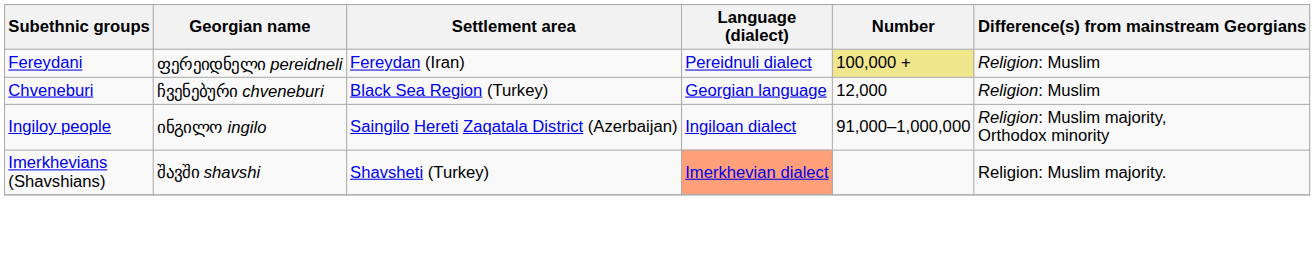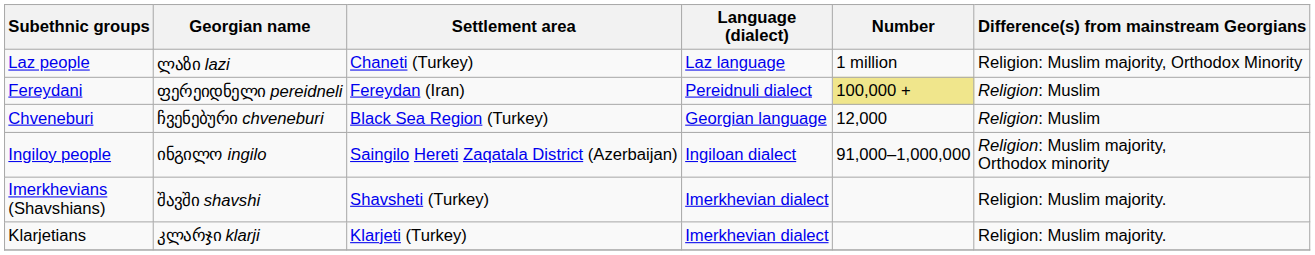 <table class="wikitable">
 <tr>
 <th>Subethnic groups</th>
 <th>Georgian name</th>
 <th>Settlement area</th>
 <th>Language <br>(dialect)</th>
 <th>Number</th>
 <th>Difference(s) from mainstream Georgians<br></th>
+</tr>
+<tr>
+<td><a href='#'>Laz people</a></td>
+<td>ლაზი <em>lazi</em></td>
+<td><a href='#'>Chaneti</a> (Turkey)</td>
+<td><a href='#'>Laz language</a></td>
+<td>1 million</td>
+<td>Religion: Muslim majority, Orthodox Minority</td>
 </tr>
 <tr>
 <td><a href='#'>Fereydani</a></td>
 <td>ფერეიდნელი <em>pereidneli</em></td>
 <td><a href='#'>Fereydan</a> (Iran)</td>
 <td><a href='#'>Pereidnuli dialect</a></td>
 <td style="background: khaki;">100,000 +</td>
 <td><em>Religion</em>: Muslim</td>
 </tr>
 <tr>
 <td><a href='#'>Chveneburi</a></td>
 <td>ჩვენებური <em>chveneburi</em></td>
 <td><a href='#'>Black Sea Region</a> (Turkey)</td>
 <td><a href='#'>Georgian language</a></td>
 <td>12,000</td>
 <td><em>Religion</em>: Muslim</td>
 </tr>
 <tr>
 <td><a href='#'>Ingiloy people</a></td>
 <td>ინგილო <em>ingilo</em></td>
 <td><a href='#'>Saingilo</a> <a href='#'>Hereti</a> <a href='#'>Zaqatala District</a> (Azerbaijan)</td>
 <td><a href='#'>Ingiloan dialect</a></td>
 <td>91,000–1,000,000</td>
 <td><em>Religion</em>: Muslim majority,<br>Orthodox minority</td>
 </tr>
 <tr>
 <td><a href='#'>Imerkhevians</a><br>(Shavshians)</td>
 <td>შავში <em>shavshi</em></td>
 <td><a href='#'>Shavsheti</a> (Turkey)</td>
-<td style="background: lightsalmon;"><a href='#'>Imerkhevian dialect</a></td>
+<td><a href='#'>Imerkhevian dialect</a></td>
+<td></td>
+<td>Religion: Muslim majority.</td>
+</tr>
+<tr>
+<td>Klarjetians</td>
+<td>კლარჯი <em>klarji</em></td>
+<td><a href='#'>Klarjeti</a> (Turkey)</td>
+<td><a href='#'>Imerkhevian dialect</a></td>
 <td></td>
 <td>Religion: Muslim majority.</td>
 </tr>
 <tr>
 </tr>
 </table>
